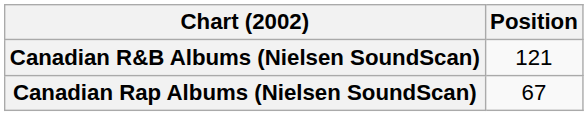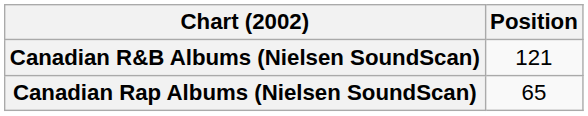 <table class="wikitable plainrowheaders" style="text-align:center">
 <tr>
 <th scope="col">Chart (2002)</th>
 <th scope="col">Position</th>
 </tr>
 <tr>
 <th scope="row">Canadian R&B Albums (Nielsen SoundScan)</th>
 <td>121</td>
 </tr>
 <tr>
 <th scope="row">Canadian Rap Albums (Nielsen SoundScan)</th>
-<td>67</td>
+<td>65</td>
 </tr>
 </table>
